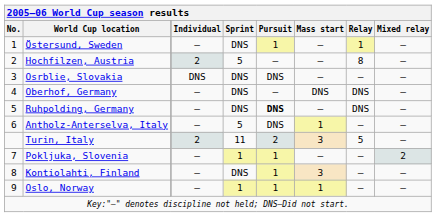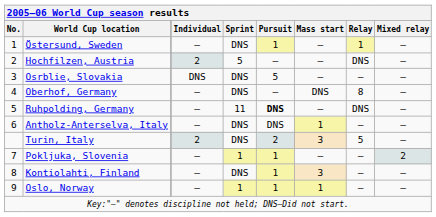 <table class="wikitable collapsible collapsed" style="font-size:90%; text-align:center; float:left; margin:1em 1em 1em 0;">
 <tr>
 <th colspan="9" style="white-space:nowrap; text-align:left;"><a href='#'>2005–06 World Cup season</a> results  </th>
 </tr>
 <tr>
 <th><small>No.</small></th>
 <th><small>World Cup location</small></th>
 <td rowspan="11" style="border-bottom-width:2x; padding:0;"></td>
 <th><small>Individual</small></th>
 <th><small>Sprint</small></th>
 <th><small>Pursuit</small></th>
 <th><small>Mass start</small></th>
 <th><small>Relay</small></th>
 <th><small>Mixed relay</small></th>
 </tr>
 <tr>
 <td>1</td>
 <td style="text-align:left;"><a href='#'>Östersund, Sweden</a></td>
 <td>—</td>
 <td>DNS</td>
 <td style="background:#f7f6a8;">1</td>
 <td>—</td>
 <td style="background:#f7f6a8;">1</td>
 <td>—</td>
 </tr>
 <tr>
 <td>2</td>
 <td style="text-align:left;"><a href='#'>Hochfilzen, Austria</a></td>
 <td style="background:#dce5e5;">2</td>
 <td>5</td>
 <td>—</td>
 <td>—</td>
-<td>8</td>
+<td>DNS</td>
 <td>—</td>
 </tr>
 <tr>
 <td>3</td>
 <td style="text-align:left;"><a href='#'>Osrblie, Slovakia</a></td>
 <td>DNS</td>
 <td>DNS</td>
-<td>DNS</td>
+<td>5</td>
 <td>—</td>
 <td>—</td>
 <td>—</td>
 </tr>
 <tr>
 <td>4</td>
 <td style="text-align:left;"><a href='#'>Oberhof, Germany</a></td>
 <td>—</td>
 <td>DNS</td>
 <td>—</td>
 <td>DNS</td>
-<td>DNS</td>
+<td>8</td>
 <td>—</td>
 </tr>
 <tr>
 <td>5</td>
 <td style="text-align:left;"><a href='#'>Ruhpolding, Germany</a></td>
 <td>—</td>
-<td>DNS</td>
+<td>11</td>
 <td><strong>DNS</strong></td>
 <td>—</td>
 <td>DNS</td>
 <td>—</td>
 </tr>
 <tr>
 <td>6</td>
 <td style="text-align:left;"><a href='#'>Antholz-Anterselva, Italy</a></td>
 <td>—</td>
-<td>5</td>
+<td>DNS</td>
 <td>DNS</td>
 <td style="background:#f7f6a8;">1</td>
 <td>—</td>
 <td>—</td>
 </tr>
 <tr>
 <td></td>
 <td style="text-align:left;"><a href='#'>Turin, Italy</a></td>
 <td style="background:#dce5e5;">2</td>
-<td>11</td>
+<td>DNS</td>
 <td style="background:#dce5e5;">2</td>
 <td style="background:#f8e6c4;">3</td>
 <td>5</td>
 <td>—</td>
 </tr>
 <tr>
 <td>7</td>
 <td style="text-align:left;"><a href='#'>Pokljuka, Slovenia</a></td>
 <td>—</td>
 <td style="background:#f7f6a8;">1</td>
 <td style="background:#f7f6a8;">1</td>
 <td>—</td>
 <td>—</td>
 <td style="background:#dce5e5;">2</td>
 </tr>
 <tr>
 <td>8</td>
 <td style="text-align:left;"><a href='#'>Kontiolahti, Finland</a></td>
 <td>—</td>
 <td>DNS</td>
 <td style="background:#f7f6a8;">1</td>
 <td style="background:#f8e6c4;">3</td>
 <td>—</td>
 <td>—</td>
 </tr>
 <tr>
 <td>9</td>
 <td style="text-align:left;"><a href='#'>Oslo, Norway</a></td>
 <td>—</td>
 <td style="background:#f7f6a8;">1</td>
 <td style="background:#f7f6a8;">1</td>
 <td style="background:#f7f6a8;">1</td>
 <td>—</td>
 <td>—</td>
 </tr>
 <tr>
 <td style="text-align:center;" colspan="9"><small><em>Key:"—" denotes discipline not held; DNS—Did not start.</em></small></td>
 </tr>
 </table>
